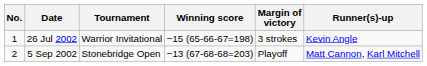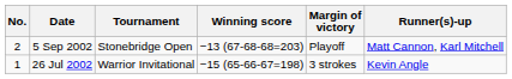 <table class="wikitable" style="font-size:95%;">
 <tr>
 <th>No.</th>
 <th>Date</th>
 <th>Tournament</th>
 <th>Winning score</th>
 <th>Margin of<br>victory</th>
 <th>Runner(s)-up</th>
 </tr>
 <tr>
+<td align=center>2</td>
+<td align=right>5 Sep 2002</td>
+<td>Stonebridge Open</td>
+<td>−13 (67-68-68=203)</td>
+<td>Playoff</td>
+<td> <a href='#'>Matt Cannon</a>,  <a href='#'>Karl Mitchell</a></td>
+</tr>
+<tr>
 <td align=center>1</td>
 <td align=right>26 Jul <a href='#'>2002</a></td>
 <td>Warrior Invitational</td>
 <td>−15 (65-66-67=198)</td>
 <td>3 strokes</td>
 <td> <a href='#'>Kevin Angle</a></td>
 </tr>
-<tr>
-<td align=center>2</td>
-<td align=right>5 Sep 2002</td>
-<td>Stonebridge Open</td>
-<td>−13 (67-68-68=203)</td>
-<td>Playoff</td>
-<td> <a href='#'>Matt Cannon</a>,  <a href='#'>Karl Mitchell</a></td>
-</tr>
 </table>
